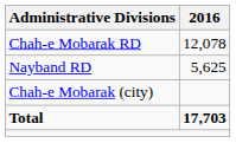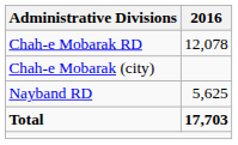 <table class="wikitable">
 <tr>
 <th>Administrative Divisions</th>
 <th>2016</th>
 </tr>
 <tr>
 <td><a href='#'>Chah-e Mobarak RD</a></td>
 <td style="text-align: right;">12,078</td>
 </tr>
 <tr>
+<td><a href='#'>Chah-e Mobarak</a> (city)</td>
+<td style="text-align: right;"></td>
+</tr>
+<tr>
 <td><a href='#'>Nayband RD</a></td>
 <td style="text-align: right;">5,625</td>
-</tr>
-<tr>
-<td><a href='#'>Chah-e Mobarak</a> (city)</td>
-<td style="text-align: right;"></td>
 </tr>
 <tr>
 <td><strong>Total</strong></td>
 <td style="text-align: right;"><strong>17,703</strong></td>
 </tr>
 <tr>
 <td colspan=2></td>
 </tr>
 </table>
